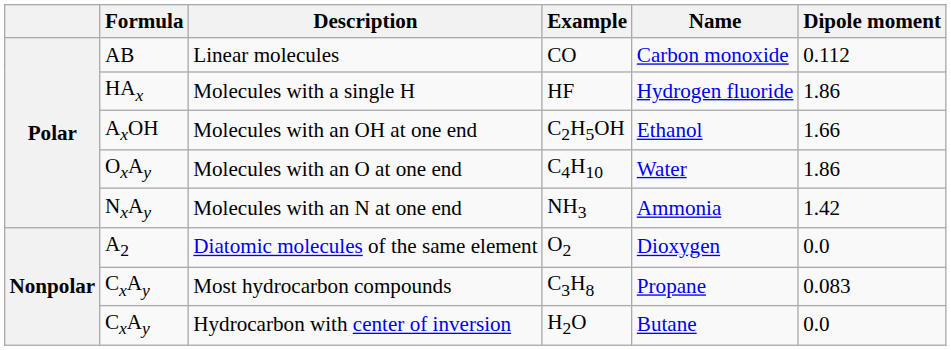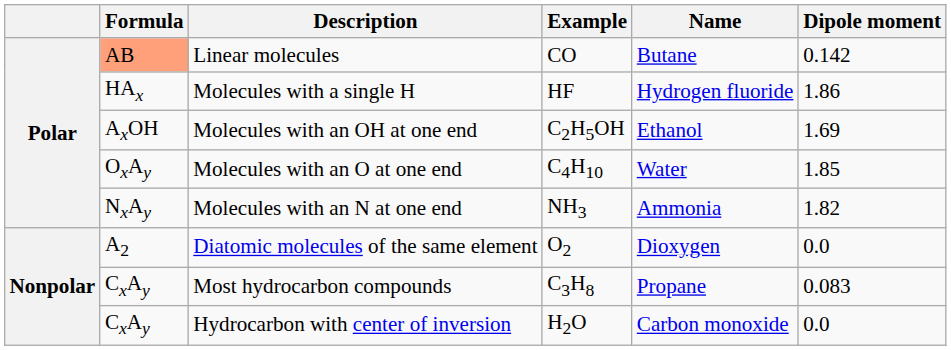 <table class="wikitable">
 <tr>
 <th></th>
 <th>Formula</th>
 <th>Description</th>
 <th>Example</th>
 <th>Name</th>
 <th>Dipole moment</th>
 </tr>
 <tr>
 <th rowspan=5>Polar</th>
-<td>AB</td>
+<td style="background: lightsalmon;">AB</td>
 <td>Linear molecules</td>
 <td>CO</td>
-<td><a href='#'>Carbon monoxide</a></td>
-<td>0.112</td>
+<td><a href='#'>Butane</a></td>
+<td>0.142</td>
 </tr>
 <tr>
 <td>HA<sub><em>x</em></sub></td>
 <td>Molecules with a single H</td>
 <td>HF</td>
 <td><a href='#'>Hydrogen fluoride</a></td>
 <td>1.86</td>
 </tr>
 <tr>
 <td>A<sub><em>x</em></sub>OH</td>
 <td>Molecules with an OH at one end</td>
 <td>C<sub>2</sub>H<sub>5</sub>OH</td>
 <td><a href='#'>Ethanol</a></td>
-<td>1.66</td>
+<td>1.69</td>
 </tr>
 <tr>
 <td>O<sub><em>x</em></sub>A<sub><em>y</em></sub></td>
 <td>Molecules with an O at one end</td>
 <td>C<sub>4</sub>H<sub>10</sub></td>
 <td><a href='#'>Water</a></td>
-<td>1.86</td>
+<td>1.85</td>
 </tr>
 <tr>
 <td>N<sub><em>x</em></sub>A<sub><em>y</em></sub></td>
 <td>Molecules with an N at one end</td>
 <td>NH<sub>3</sub></td>
 <td><a href='#'>Ammonia</a></td>
-<td>1.42</td>
+<td>1.82</td>
 </tr>
 <tr>
 <th rowspan=3>Nonpolar</th>
 <td>A<sub>2</sub></td>
 <td><a href='#'>Diatomic molecules</a> of the same element</td>
 <td>O<sub>2</sub></td>
 <td><a href='#'>Dioxygen</a></td>
 <td>0.0</td>
 </tr>
 <tr>
 <td>C<sub><em>x</em></sub>A<sub><em>y</em></sub></td>
 <td>Most hydrocarbon compounds</td>
 <td>C<sub>3</sub>H<sub>8</sub></td>
 <td><a href='#'>Propane</a></td>
 <td>0.083</td>
 </tr>
 <tr>
 <td>C<sub><em>x</em></sub>A<sub><em>y</em></sub></td>
 <td>Hydrocarbon with <a href='#'>center of inversion</a></td>
 <td>H<sub>2</sub>O</td>
-<td><a href='#'>Butane</a></td>
+<td><a href='#'>Carbon monoxide</a></td>
 <td>0.0</td>
 </tr>
 </table>
